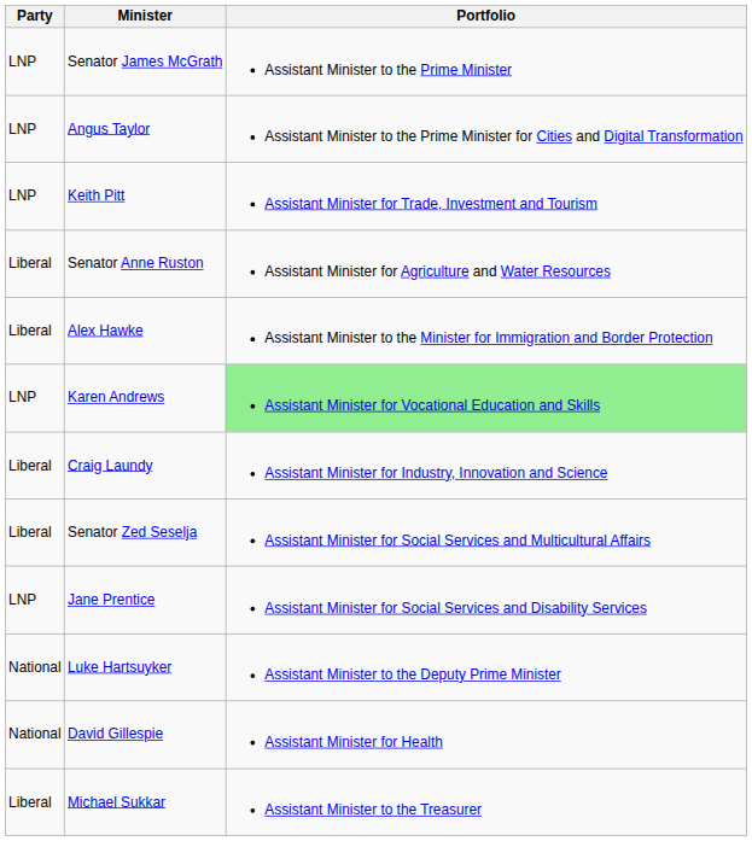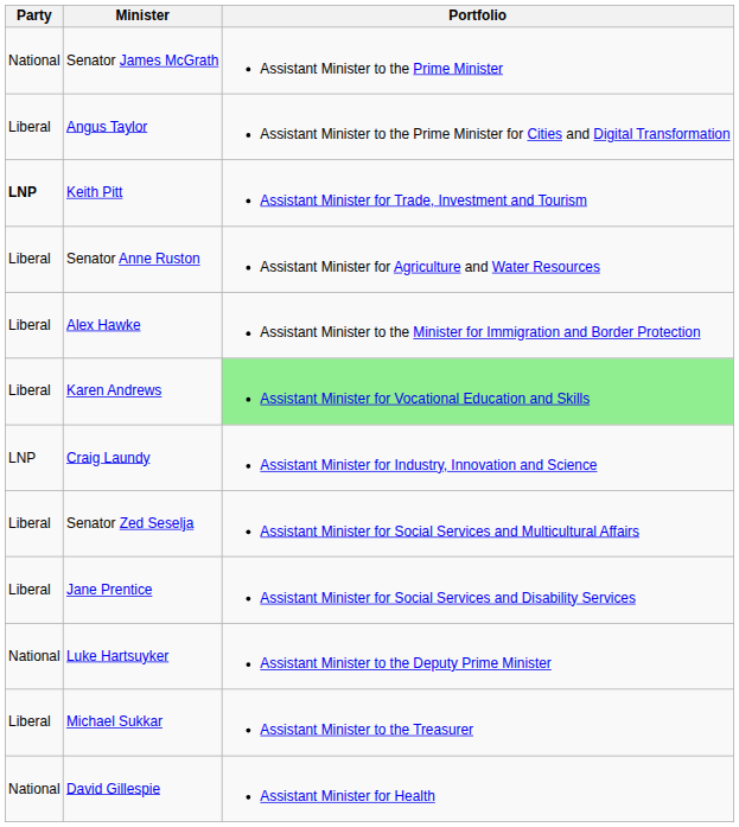 <table class="wikitable sortable">
 <tr>
 <th>Party</th>
 <th>Minister</th>
 <th>Portfolio</th>
 </tr>
 <tr>
-<td>LNP</td>
+<td>National</td>
 <td>Senator <a href='#'>James McGrath</a></td>
 <td><br><ul><li>Assistant Minister to the <a href='#'>Prime Minister</a></li></ul></td>
 </tr>
 <tr>
-<td>LNP</td>
+<td>Liberal</td>
 <td><a href='#'>Angus Taylor</a> </td>
 <td><br><ul><li>Assistant Minister to the Prime Minister for <a href='#'>Cities</a> and <a href='#'>Digital Transformation</a></li></ul></td>
 </tr>
 <tr>
-<td>LNP</td>
+<td><strong>LNP</strong></td>
 <td><a href='#'>Keith Pitt</a> </td>
 <td><br><ul><li><a href='#'>Assistant Minister for Trade, Investment and Tourism</a></li></ul></td>
 </tr>
 <tr>
 <td>Liberal</td>
 <td>Senator <a href='#'>Anne Ruston</a></td>
 <td><br><ul><li>Assistant Minister for <a href='#'>Agriculture</a> and <a href='#'>Water Resources</a></li></ul></td>
 </tr>
 <tr>
 <td>Liberal</td>
 <td><a href='#'>Alex Hawke</a> </td>
 <td><br><ul><li>Assistant Minister to the <a href='#'>Minister for Immigration and Border Protection</a></li></ul></td>
 </tr>
 <tr>
-<td>LNP</td>
+<td>Liberal</td>
 <td><a href='#'>Karen Andrews</a> </td>
 <td style="background: lightgreen;"><br><ul><li><a href='#'>Assistant Minister for Vocational Education and Skills</a></li></ul></td>
 </tr>
 <tr>
-<td>Liberal</td>
+<td>LNP</td>
 <td><a href='#'>Craig Laundy</a> </td>
 <td><br><ul><li><a href='#'>Assistant Minister for Industry, Innovation and Science</a></li></ul></td>
 </tr>
 <tr>
 <td>Liberal</td>
 <td>Senator <a href='#'>Zed Seselja</a></td>
 <td><br><ul><li><a href='#'>Assistant Minister for Social Services and Multicultural Affairs</a></li></ul></td>
 </tr>
 <tr>
-<td>LNP</td>
+<td>Liberal</td>
 <td><a href='#'>Jane Prentice</a> </td>
 <td><br><ul><li><a href='#'>Assistant Minister for Social Services and Disability Services</a></li></ul></td>
 </tr>
 <tr>
 <td>National</td>
 <td><a href='#'>Luke Hartsuyker</a> </td>
 <td><br><ul><li><a href='#'>Assistant Minister to the Deputy Prime Minister</a></li></ul></td>
 </tr>
 <tr>
+<td>Liberal</td>
+<td><a href='#'>Michael Sukkar</a> </td>
+<td><br><ul><li><a href='#'>Assistant Minister to the Treasurer</a></li></ul></td>
+</tr>
+<tr>
 <td>National</td>
 <td><a href='#'>David Gillespie</a> </td>
 <td><br><ul><li><a href='#'>Assistant Minister for Health</a></li></ul></td>
 </tr>
-<tr>
-<td>Liberal</td>
-<td><a href='#'>Michael Sukkar</a> </td>
-<td><br><ul><li><a href='#'>Assistant Minister to the Treasurer</a></li></ul></td>
-</tr>
 </table>
